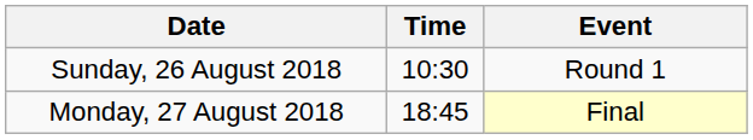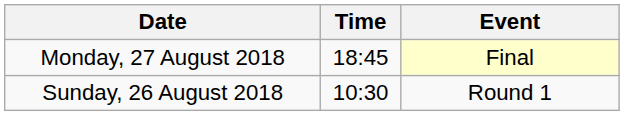 <table class = "wikitable" style="text-align:center;">
 <tr>
 <th width=220>Date</th>
 <th width=50>Time</th>
 <th width=150>Event</th>
 </tr>
 <tr>
+<td>Monday, 27 August 2018</td>
+<td>18:45</td>
+<td bgcolor=ffffcc>Final</td>
+</tr>
+<tr>
 <td>Sunday, 26 August 2018</td>
 <td>10:30</td>
 <td>Round 1</td>
 </tr>
-<tr>
-<td>Monday, 27 August 2018</td>
-<td>18:45</td>
-<td bgcolor=ffffcc>Final</td>
-</tr>
 </table>
